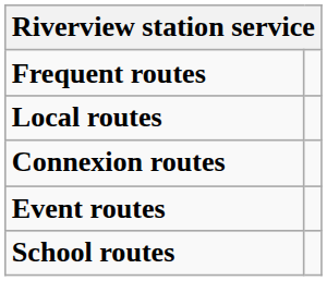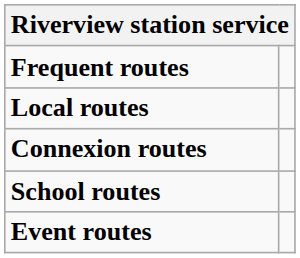 <table class="wikitable">
 <tr>
 <th colspan="2">Riverview station service</th>
 </tr>
 <tr>
 <td><strong>Frequent routes</strong></td>
 <td></td>
 </tr>
 <tr>
 <td><strong>Local routes</strong></td>
 <td>   </td>
 </tr>
 <tr>
 <td><strong>Connexion routes</strong></td>
 <td></td>
 </tr>
 <tr>
+<td><strong>School routes</strong></td>
+<td>  </td>
+</tr>
+<tr>
 <td><strong>Event routes</strong></td>
 <td></td>
 </tr>
-<tr>
-<td><strong>School routes</strong></td>
-<td>  </td>
-</tr>
 </table>
